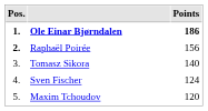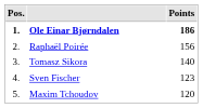 <table cellspacing="1" cellpadding="3" style="border:1px solid #AAAAAA;font-size:90%">
 <tr bgcolor="#E4E4E4">
 <th style="border-bottom:1px solid #AAAAAA" width=10>Pos.</th>
 <th style="border-bottom:1px solid #AAAAAA" width=200></th>
 <th style="border-bottom:1px solid #AAAAAA" width=20>Points</th>
 </tr>
 <tr>
 <td align="center"><strong>1.</strong></td>
 <td> <strong><a href='#'>Ole Einar Bjørndalen</a></strong></td>
 <td align="right"><strong>186</strong></td>
 </tr>
 <tr>
-<td align="center"><strong>2.</strong></td>
+<td align="center">2.</td>
 <td> <a href='#'>Raphaël Poirée</a></td>
 <td align="right">156</td>
 </tr>
 <tr>
 <td align="center">3.</td>
 <td> <a href='#'>Tomasz Sikora</a></td>
 <td align="right">140</td>
 </tr>
 <tr>
 <td align="center">4.</td>
 <td> <a href='#'>Sven Fischer</a></td>
-<td align="right">124</td>
+<td align="right">123</td>
 </tr>
 <tr>
 <td align="center">5.</td>
 <td> <a href='#'>Maxim Tchoudov</a></td>
 <td align="right">120</td>
 </tr>
 </table>
